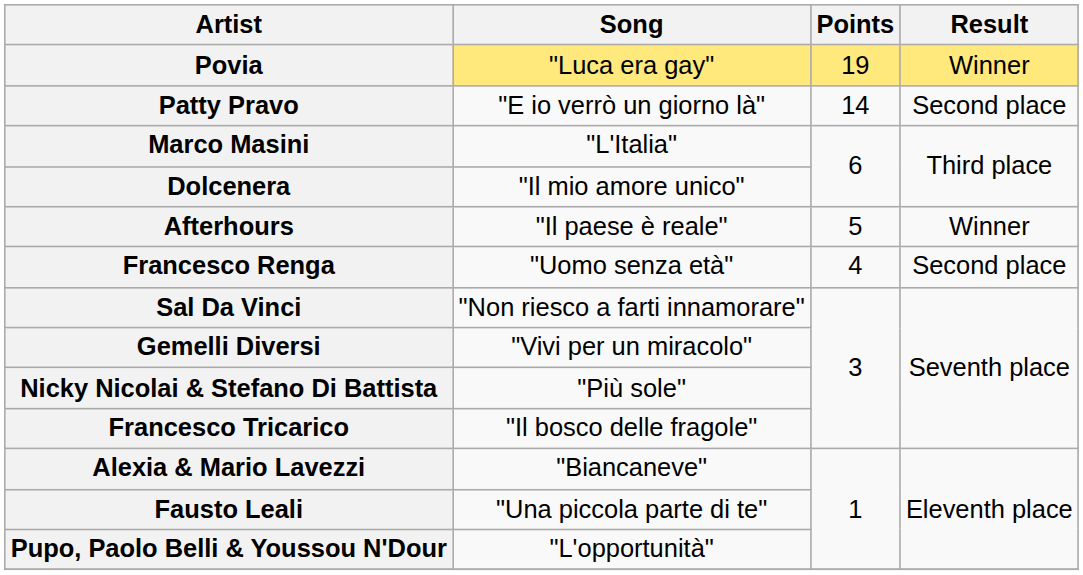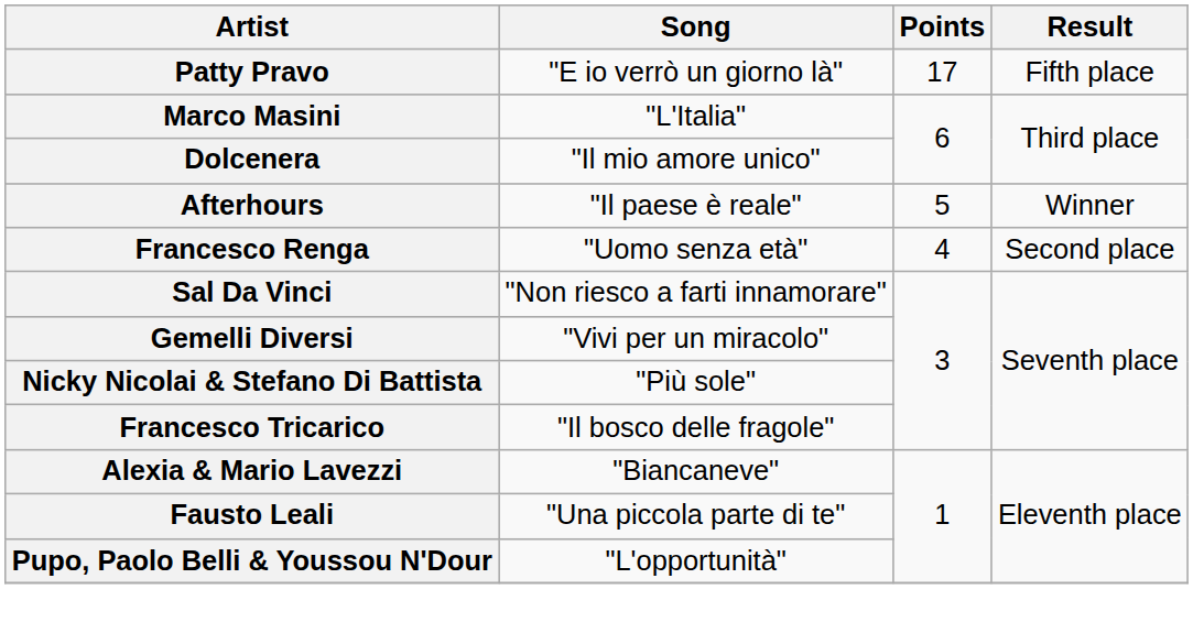 <table class="wikitable plainrowheaders" style="text-align:center">
 <tr>
 <th scope="col">Artist</th>
 <th scope="col">Song</th>
 <th scope="col">Points</th>
 <th scope="col">Result</th>
 </tr>
-<tr style="background:#ffe87c;">
-<th scope="row">Povia</th>
-<td>"Luca era gay"</td>
-<td>19</td>
-<td>Winner</td>
-</tr>
 <tr>
 <th scope="row">Patty Pravo</th>
 <td>"E io verrò un giorno là"</td>
-<td>14</td>
-<td>Second place</td>
+<td>17</td>
+<td>Fifth place</td>
 </tr>
 <tr>
 <th scope="row">Marco Masini</th>
 <td>"L'Italia"</td>
 <td rowspan="2">6</td>
 <td rowspan="2">Third place</td>
 </tr>
 <tr>
 <th scope="row">Dolcenera</th>
 <td>"Il mio amore unico"</td>
 </tr>
 <tr>
 <th scope="row">Afterhours</th>
 <td>"Il paese è reale"</td>
 <td>5</td>
 <td>Winner</td>
 </tr>
 <tr>
 <th scope="row">Francesco Renga</th>
 <td>"Uomo senza età"</td>
 <td>4</td>
 <td>Second place</td>
 </tr>
 <tr>
 <th scope="row">Sal Da Vinci</th>
 <td>"Non riesco a farti innamorare"</td>
 <td rowspan="4">3</td>
 <td rowspan="4">Seventh place</td>
 </tr>
 <tr>
 <th scope="row">Gemelli Diversi</th>
 <td>"Vivi per un miracolo"</td>
 </tr>
 <tr>
 <th scope="row">Nicky Nicolai & Stefano Di Battista</th>
 <td>"Più sole"</td>
 </tr>
 <tr>
 <th scope="row">Francesco Tricarico</th>
 <td>"Il bosco delle fragole"</td>
 </tr>
 <tr>
 <th scope="row">Alexia & Mario Lavezzi</th>
 <td>"Biancaneve"</td>
 <td rowspan="3">1</td>
 <td rowspan="3">Eleventh place</td>
 </tr>
 <tr>
 <th scope="row">Fausto Leali</th>
 <td>"Una piccola parte di te"</td>
 </tr>
 <tr>
 <th scope="row">Pupo, Paolo Belli & Youssou N'Dour</th>
 <td>"L'opportunità"</td>
 </tr>
 <tr>
 </tr>
 </table>
